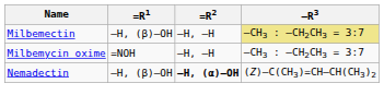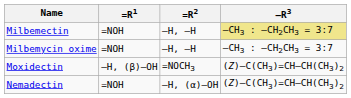 <table class="wikitable">
 <tr>
 <th>Name</th>
 <th>=R<sup>1</sup></th>
 <th>=R<sup>2</sup></th>
 <th>–R<sup>3</sup></th>
 </tr>
 <tr>
 <td><a href='#'>Milbemectin</a></td>
-<td>–H, (β)–OH</td>
+<td>=NOH</td>
 <td>–H, –H</td>
 <td style="background: khaki;">–CH<sub>3</sub> : –CH<sub>2</sub>CH<sub>3</sub> = 3:7</td>
 </tr>
 <tr>
 <td><a href='#'>Milbemycin oxime</a></td>
 <td>=NOH</td>
 <td>–H, –H</td>
 <td>–CH<sub>3</sub> : –CH<sub>2</sub>CH<sub>3</sub> = 3:7</td>
 </tr>
 <tr>
+<td><a href='#'>Moxidectin</a></td>
+<td>–H, (β)–OH</td>
+<td>=NOCH<sub>3</sub></td>
+<td>(<em>Z</em>)–C(CH<sub>3</sub>)=CH–CH(CH<sub>3</sub>)<sub>2</sub></td>
+</tr>
+<tr>
 <td><a href='#'>Nemadectin</a></td>
-<td>–H, (β)–OH</td>
-<td><strong>–H, (α)–OH</strong></td>
+<td>=NOH</td>
+<td>–H, (α)–OH</td>
 <td>(<em>Z</em>)–C(CH<sub>3</sub>)=CH–CH(CH<sub>3</sub>)<sub>2</sub></td>
 </tr>
 </table>
